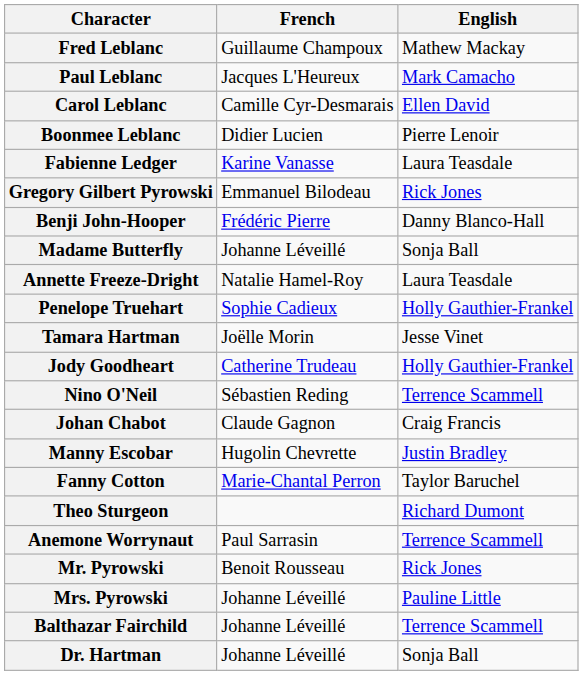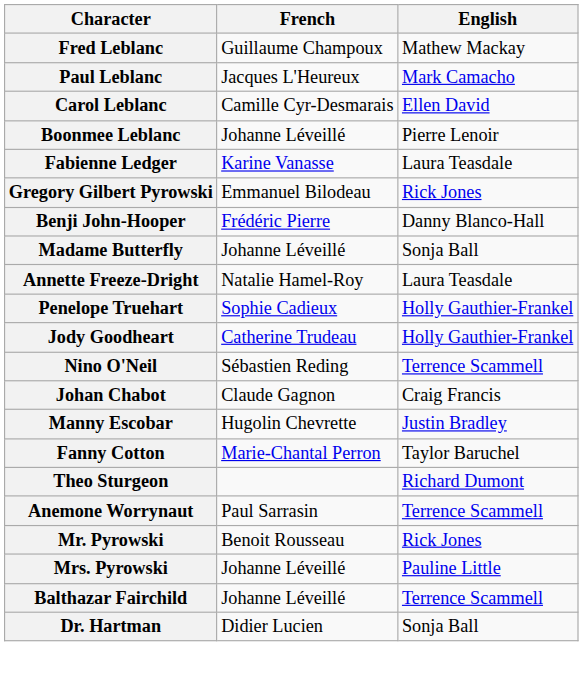 <table class="wikitable">
 <tr>
 <th>Character</th>
 <th>French</th>
 <th>English</th>
 </tr>
 <tr>
 <th>Fred Leblanc</th>
 <td>Guillaume Champoux</td>
 <td>Mathew Mackay</td>
 </tr>
 <tr>
 <th>Paul Leblanc</th>
 <td>Jacques L'Heureux</td>
 <td><a href='#'>Mark Camacho</a></td>
 </tr>
 <tr>
 <th>Carol Leblanc</th>
 <td>Camille Cyr-Desmarais</td>
 <td><a href='#'>Ellen David</a></td>
 </tr>
 <tr>
 <th>Boonmee Leblanc</th>
-<td>Didier Lucien</td>
+<td>Johanne Léveillé</td>
 <td>Pierre Lenoir</td>
 </tr>
 <tr>
 <th>Fabienne Ledger</th>
 <td><a href='#'>Karine Vanasse</a></td>
 <td>Laura Teasdale</td>
 </tr>
 <tr>
 <th>Gregory Gilbert Pyrowski</th>
 <td>Emmanuel Bilodeau</td>
 <td><a href='#'>Rick Jones</a></td>
 </tr>
 <tr>
 <th>Benji John-Hooper</th>
 <td><a href='#'>Frédéric Pierre</a></td>
 <td>Danny Blanco-Hall</td>
 </tr>
 <tr>
 <th>Madame Butterfly</th>
 <td>Johanne Léveillé</td>
 <td>Sonja Ball</td>
 </tr>
 <tr>
 <th>Annette Freeze-Dright</th>
 <td>Natalie Hamel-Roy</td>
 <td>Laura Teasdale</td>
 </tr>
 <tr>
 <th>Penelope Truehart</th>
 <td><a href='#'>Sophie Cadieux</a></td>
 <td><a href='#'>Holly Gauthier-Frankel</a></td>
-</tr>
-<tr>
-<th>Tamara Hartman</th>
-<td>Joëlle Morin</td>
-<td>Jesse Vinet</td>
 </tr>
 <tr>
 <th>Jody Goodheart</th>
 <td><a href='#'>Catherine Trudeau</a></td>
 <td><a href='#'>Holly Gauthier-Frankel</a></td>
 </tr>
 <tr>
 <th>Nino O'Neil</th>
 <td>Sébastien Reding</td>
 <td><a href='#'>Terrence Scammell</a></td>
 </tr>
 <tr>
 <th>Johan Chabot</th>
 <td>Claude Gagnon</td>
 <td>Craig Francis</td>
 </tr>
 <tr>
 <th>Manny Escobar</th>
 <td>Hugolin Chevrette</td>
 <td><a href='#'>Justin Bradley</a></td>
 </tr>
 <tr>
 <th>Fanny Cotton</th>
 <td><a href='#'>Marie-Chantal Perron</a></td>
 <td>Taylor Baruchel</td>
 </tr>
 <tr>
 <th>Theo Sturgeon</th>
 <td></td>
 <td><a href='#'>Richard Dumont</a></td>
 </tr>
 <tr>
 <th>Anemone Worrynaut</th>
 <td>Paul Sarrasin</td>
 <td><a href='#'>Terrence Scammell</a></td>
 </tr>
 <tr>
 <th>Mr. Pyrowski</th>
 <td>Benoit Rousseau</td>
 <td><a href='#'>Rick Jones</a></td>
 </tr>
 <tr>
 <th>Mrs. Pyrowski</th>
 <td>Johanne Léveillé</td>
 <td><a href='#'>Pauline Little</a></td>
 </tr>
 <tr>
 <th>Balthazar Fairchild</th>
 <td>Johanne Léveillé</td>
 <td><a href='#'>Terrence Scammell</a></td>
 </tr>
 <tr>
 <th>Dr. Hartman</th>
-<td>Johanne Léveillé</td>
+<td>Didier Lucien</td>
 <td>Sonja Ball</td>
 </tr>
 </table>
